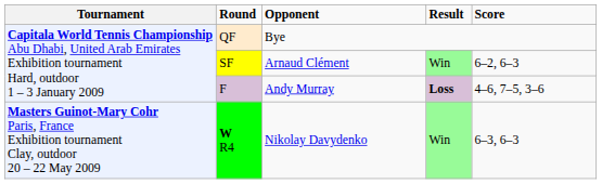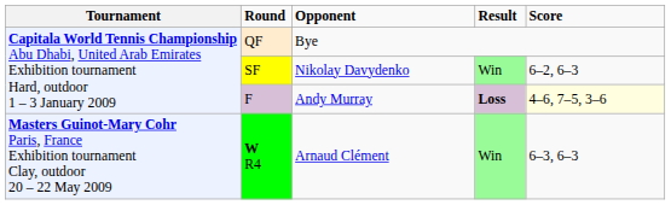 <table class="wikitable">
 <tr style="font-weight:bold">
 <th style="width:260px;">Tournament</th>
 <td style="width:50px;">Round</td>
 <td style="width:200px;">Opponent</td>
 <td style="width:50px;">Result</td>
 <td style="width:150px;">Score</td>
 </tr>
 <tr>
 <td rowspan="3" style="background:#ecf2ff; text-align:left; vertical-align:top;"><strong><a href='#'>Capitala World Tennis Championship</a></strong><br> <a href='#'>Abu Dhabi</a>, <a href='#'>United Arab Emirates</a> <br> Exhibition tournament <br> Hard, outdoor <br> 1 – 3 January 2009</td>
 <td bgcolor="#ffebcd">QF</td>
 <td colspan="3">Bye</td>
 </tr>
 <tr>
 <td bgcolor="yellow">SF</td>
-<td> <a href='#'>Arnaud Clément</a></td>
+<td> <a href='#'>Nikolay Davydenko</a></td>
 <td bgcolor="#98FB98">Win</td>
 <td>6–2, 6–3</td>
 </tr>
 <tr>
 <td bgcolor="d8bfd8">F</td>
 <td> <a href='#'>Andy Murray</a></td>
 <td bgcolor="d8bfd8"><strong>Loss</strong></td>
-<td>4–6, 7–5, 3–6</td>
+<td style="background: lightyellow;">4–6, 7–5, 3–6</td>
 </tr>
 <tr>
 <td style="background:#ecf2ff; text-align:left; vertical-align:top;"><strong><a href='#'>Masters Guinot-Mary Cohr</a></strong><br> <a href='#'>Paris</a>, <a href='#'>France</a> <br> Exhibition tournament <br> Clay, outdoor <br> 20 – 22 May 2009</td>
 <td bgcolor="lime"><strong>W</strong><br>R4</td>
-<td> <a href='#'>Nikolay Davydenko</a></td>
+<td> <a href='#'>Arnaud Clément</a></td>
 <td bgcolor="#98FB98">Win</td>
 <td>6–3, 6–3</td>
 </tr>
 </table>
